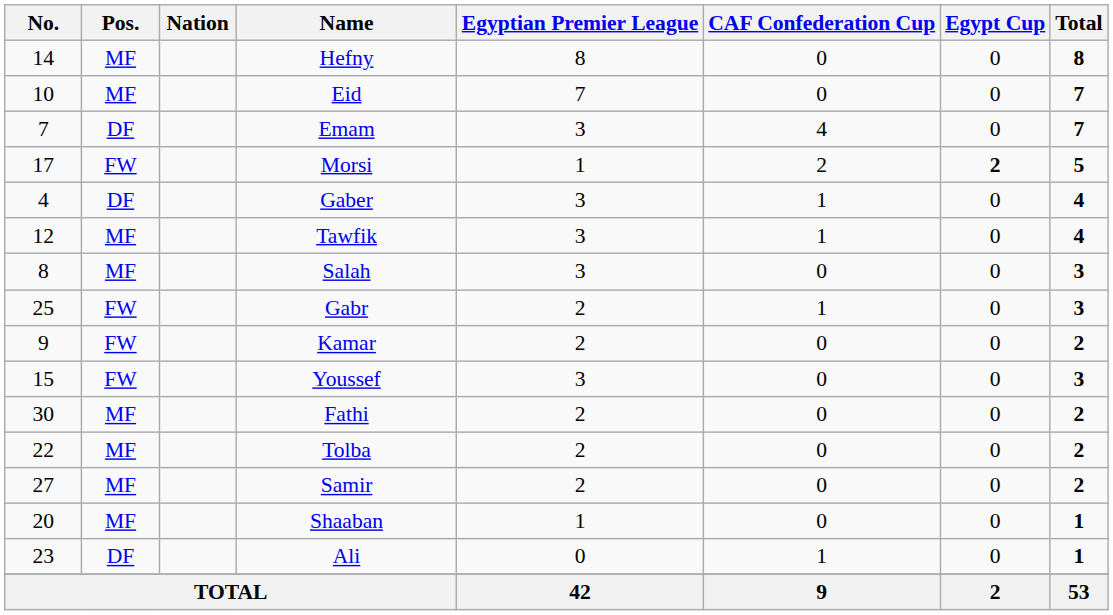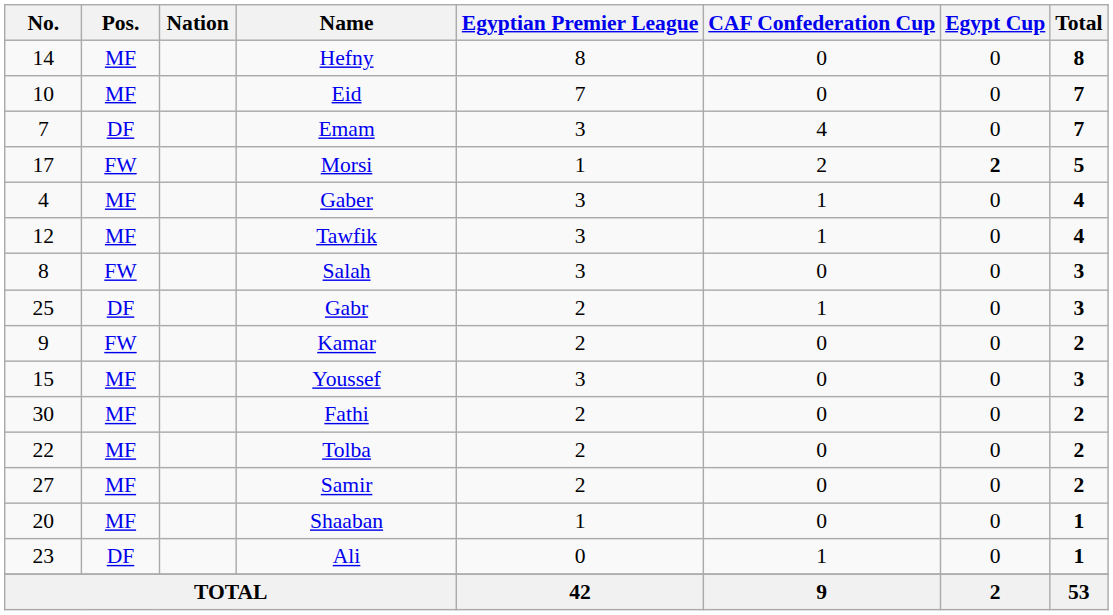 <table class="wikitable sortable" style="font-size: 95%; text-align: center">
 <tr>
 <th width="7%"><strong>No.</strong></th>
 <th width="7%"><strong>Pos.</strong></th>
 <th width="7%"><strong>Nation</strong></th>
 <th width="20%"><strong>Name</strong></th>
 <th><a href='#'>Egyptian Premier League</a></th>
 <th><a href='#'>CAF Confederation Cup</a></th>
 <th><a href='#'>Egypt Cup</a></th>
 <th>Total</th>
 </tr>
 <tr>
 <td>14</td>
 <td><a href='#'>MF</a></td>
 <td></td>
 <td><a href='#'>Hefny</a></td>
 <td>8 </td>
 <td>0 </td>
 <td>0 </td>
 <td><strong>8</strong> </td>
 </tr>
 <tr>
 <td>10</td>
 <td><a href='#'>MF</a></td>
 <td></td>
 <td><a href='#'>Eid</a></td>
 <td>7 </td>
 <td>0 </td>
 <td>0 </td>
 <td><strong>7</strong> </td>
 </tr>
 <tr>
 <td>7</td>
 <td><a href='#'>DF</a></td>
 <td></td>
 <td><a href='#'>Emam</a></td>
 <td>3 </td>
 <td>4 </td>
 <td>0 </td>
 <td><strong>7</strong> </td>
 </tr>
 <tr>
 <td>17</td>
 <td><a href='#'>FW</a></td>
 <td></td>
 <td><a href='#'>Morsi</a></td>
 <td>1 </td>
 <td>2 </td>
 <td><strong>2 </strong></td>
 <td><strong>5</strong> </td>
 </tr>
 <tr>
 <td>4</td>
-<td><a href='#'>DF</a></td>
+<td><a href='#'>MF</a></td>
 <td></td>
 <td><a href='#'>Gaber</a></td>
 <td>3 </td>
 <td>1 </td>
 <td>0 </td>
 <td><strong>4</strong> </td>
 </tr>
 <tr>
 <td>12</td>
 <td><a href='#'>MF</a></td>
 <td></td>
 <td><a href='#'>Tawfik</a></td>
 <td>3 </td>
 <td>1 </td>
 <td>0 </td>
 <td><strong>4</strong> </td>
 </tr>
 <tr>
 <td>8</td>
-<td><a href='#'>MF</a></td>
+<td><a href='#'>FW</a></td>
 <td></td>
 <td><a href='#'>Salah</a></td>
 <td>3 </td>
 <td>0 </td>
 <td>0 </td>
 <td><strong>3</strong> </td>
 </tr>
 <tr>
 <td>25</td>
-<td><a href='#'>FW</a></td>
+<td><a href='#'>DF</a></td>
 <td></td>
 <td><a href='#'>Gabr</a></td>
 <td>2 </td>
 <td>1 </td>
 <td>0 </td>
 <td><strong>3</strong> </td>
 </tr>
 <tr>
 <td>9</td>
 <td><a href='#'>FW</a></td>
 <td></td>
 <td><a href='#'>Kamar</a></td>
 <td>2 </td>
 <td>0 </td>
 <td>0 </td>
 <td><strong>2</strong> </td>
 </tr>
 <tr>
 <td>15</td>
-<td><a href='#'>FW</a></td>
+<td><a href='#'>MF</a></td>
 <td></td>
 <td><a href='#'>Youssef</a></td>
 <td>3 </td>
 <td>0 </td>
 <td>0 </td>
 <td><strong>3</strong> </td>
 </tr>
 <tr>
 <td>30</td>
 <td><a href='#'>MF</a></td>
 <td></td>
 <td><a href='#'>Fathi</a></td>
 <td>2 </td>
 <td>0 </td>
 <td>0 </td>
 <td><strong>2</strong> </td>
 </tr>
 <tr>
 <td>22</td>
 <td><a href='#'>MF</a></td>
 <td></td>
 <td><a href='#'>Tolba</a></td>
 <td>2 </td>
 <td>0 </td>
 <td>0 </td>
 <td><strong>2</strong> </td>
 </tr>
 <tr>
 <td>27</td>
 <td><a href='#'>MF</a></td>
 <td></td>
 <td><a href='#'>Samir</a></td>
 <td>2 </td>
 <td>0 </td>
 <td>0 </td>
 <td><strong>2</strong> </td>
 </tr>
 <tr>
 <td>20</td>
 <td><a href='#'>MF</a></td>
 <td></td>
 <td><a href='#'>Shaaban</a></td>
 <td>1 </td>
 <td>0 </td>
 <td>0 </td>
 <td><strong>1</strong> </td>
 </tr>
 <tr>
 <td>23</td>
 <td><a href='#'>DF</a></td>
 <td></td>
 <td><a href='#'>Ali</a></td>
 <td>0 </td>
 <td>1 </td>
 <td>0 </td>
 <td><strong>1</strong> </td>
 </tr>
 <tr>
 </tr>
 <tr bgcolor="F1F1F1" >
 <td colspan=4><strong>TOTAL</strong></td>
 <td><strong>42</strong> </td>
 <td><strong>9</strong></td>
 <td><strong>2</strong> </td>
 <td><strong>53</strong> </td>
 </tr>
 </table>
